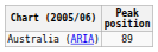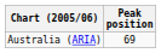 <table class="wikitable">
 <tr>
 <th>Chart (2005/06)</th>
 <th>Peak<br>position</th>
 </tr>
 <tr>
 <td>Australia (<a href='#'>ARIA</a>)</td>
-<td align="center">89</td>
+<td align="center">69</td>
 </tr>
 </table>
